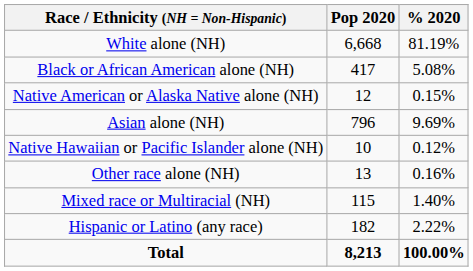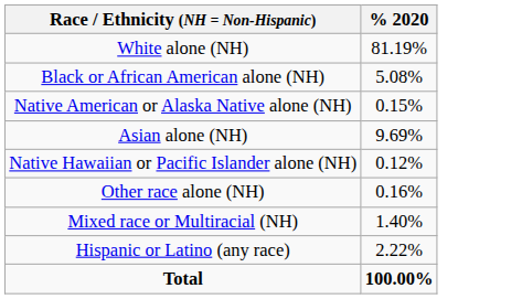 <table class="wikitable" style="text-align:center;">
 <tr>
 <th>Race / Ethnicity <small>(<em>NH = Non-Hispanic</em>)</small></th>
-<th>Pop 2020</th>
 <th>% 2020</th>
 </tr>
 <tr>
 <td><a href='#'>White</a> alone (NH)</td>
-<td>6,668</td>
 <td>81.19%</td>
 </tr>
 <tr>
 <td><a href='#'>Black or African American</a> alone (NH)</td>
-<td>417</td>
 <td>5.08%</td>
 </tr>
 <tr>
 <td><a href='#'>Native American</a> or <a href='#'>Alaska Native</a> alone (NH)</td>
-<td>12</td>
 <td>0.15%</td>
 </tr>
 <tr>
 <td><a href='#'>Asian</a> alone (NH)</td>
-<td>796</td>
 <td>9.69%</td>
 </tr>
 <tr>
 <td><a href='#'>Native Hawaiian</a> or <a href='#'>Pacific Islander</a> alone (NH)</td>
-<td>10</td>
 <td>0.12%</td>
 </tr>
 <tr>
 <td><a href='#'>Other race</a> alone (NH)</td>
-<td>13</td>
 <td>0.16%</td>
 </tr>
 <tr>
 <td><a href='#'>Mixed race or Multiracial</a> (NH)</td>
-<td>115</td>
 <td>1.40%</td>
 </tr>
 <tr>
 <td><a href='#'>Hispanic or Latino</a> (any race)</td>
-<td>182</td>
 <td>2.22%</td>
 </tr>
 <tr>
 <td><strong>Total</strong></td>
-<td><strong>8,213</strong></td>
 <td><strong>100.00%</strong></td>
 </tr>
 </table>
